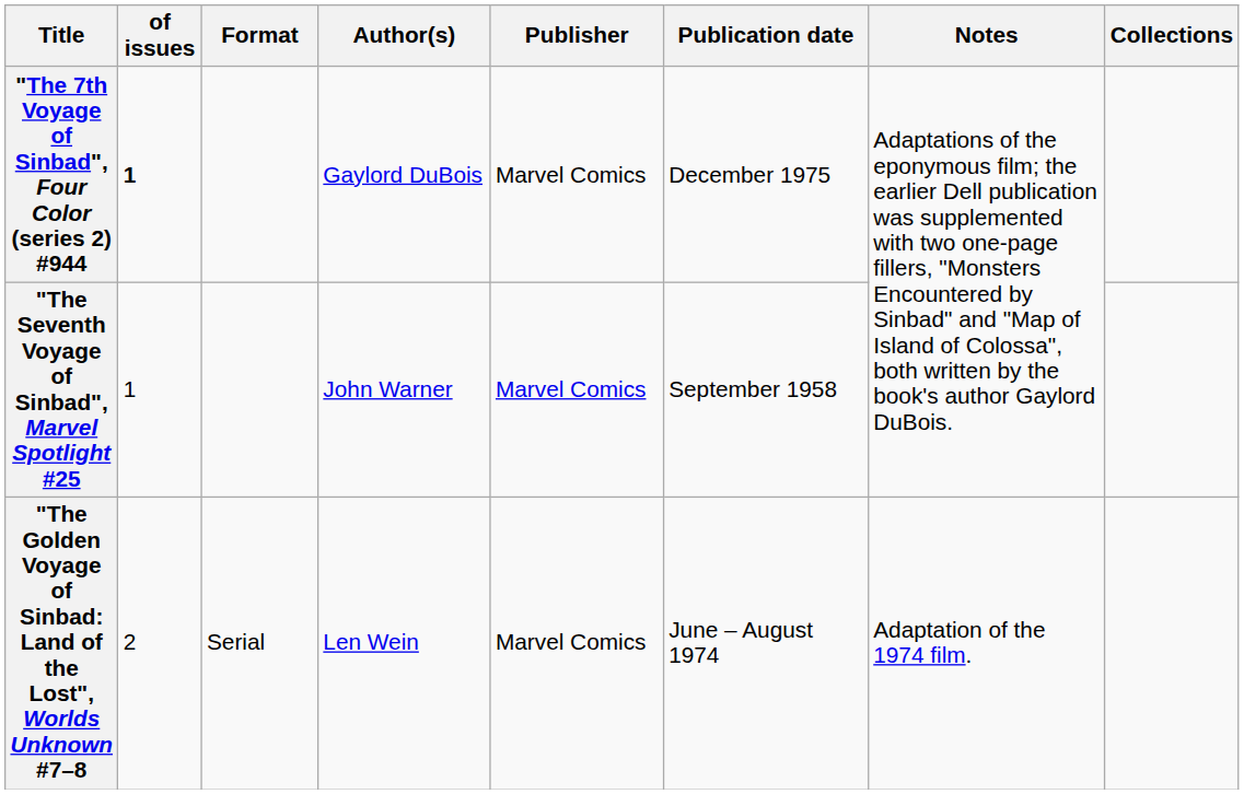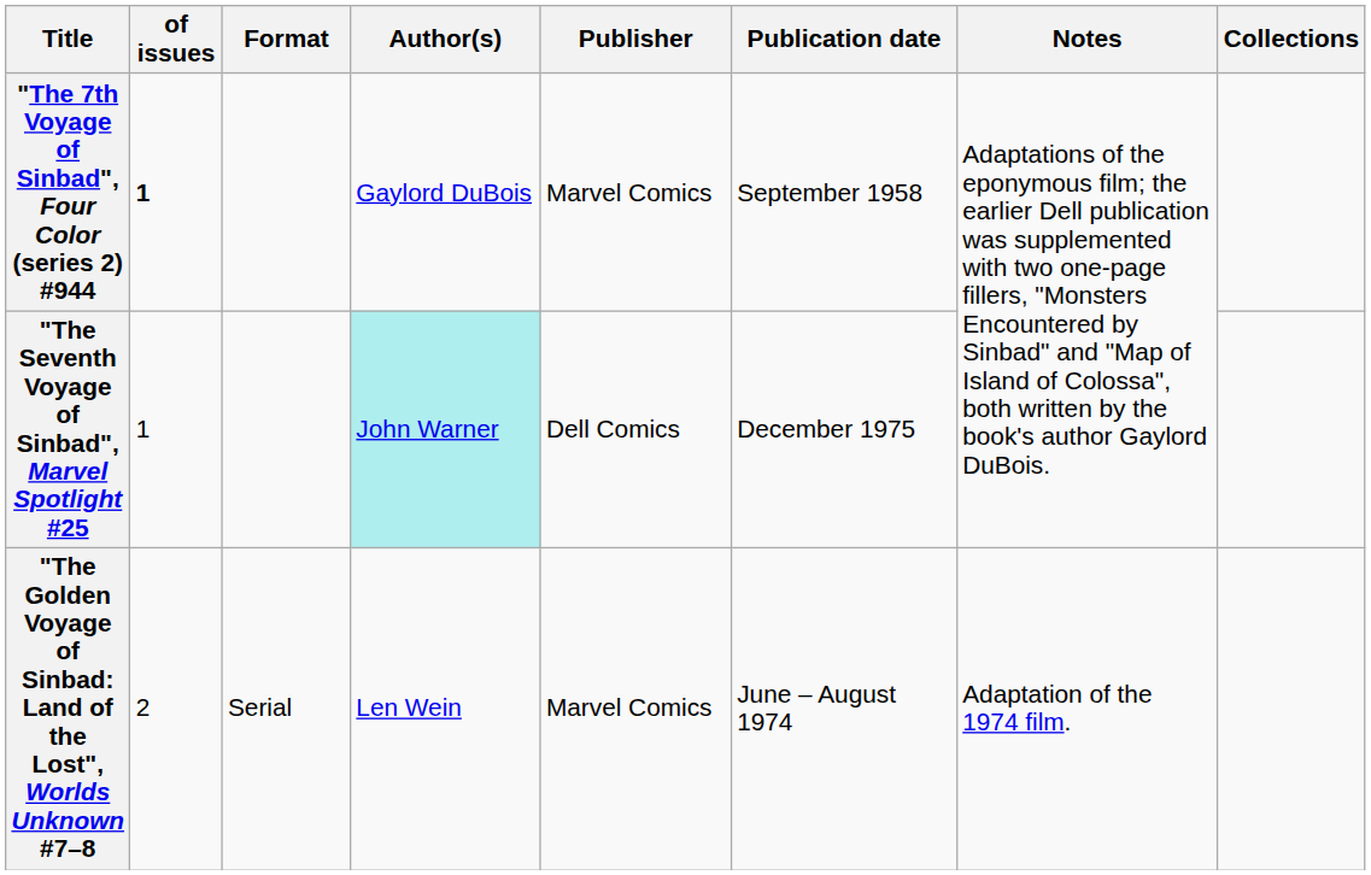 <table class="wikitable">
 <tr>
 <th>Title</th>
 <th style="width:40pt"> of issues</th>
 <th style="width:75pt">Format</th>
 <th style="width:125pt">Author(s)</th>
 <th style="width:125pt">Publisher</th>
 <th style="width:150pt">Publication date</th>
 <th style="width:175pt">Notes</th>
 <th>Collections</th>
 </tr>
 <tr>
 <th>"<a href='#'>The 7th Voyage of Sinbad</a>", <em>Four Color</em> (series 2) #944</th>
 <td><strong>1</strong></td>
 <td></td>
 <td><a href='#'>Gaylord DuBois</a></td>
 <td>Marvel Comics</td>
-<td>December 1975</td>
+<td>September 1958</td>
 <td rowspan="2">Adaptations of the eponymous film; the earlier Dell publication was supplemented with two one-page fillers, "Monsters Encountered by Sinbad" and "Map of Island of Colossa", both written by the book's author Gaylord DuBois.</td>
 <td></td>
 </tr>
 <tr>
 <th>"The Seventh Voyage of Sinbad", <a href='#'><em>Marvel Spotlight</em> #25</a></th>
 <td>1</td>
 <td></td>
-<td><a href='#'>John Warner</a></td>
-<td><a href='#'>Marvel Comics</a></td>
-<td>September 1958</td>
+<td style="background: paleturquoise;"><a href='#'>John Warner</a></td>
+<td>Dell Comics</td>
+<td>December 1975</td>
 <td></td>
 </tr>
 <tr>
 <th>"The Golden Voyage of Sinbad: Land of the Lost", <em><a href='#'>Worlds Unknown</a></em> #7–8</th>
 <td>2</td>
 <td>Serial</td>
 <td><a href='#'>Len Wein</a></td>
 <td>Marvel Comics</td>
 <td>June – August 1974</td>
 <td>Adaptation of the <a href='#'>1974 film</a>.</td>
 <td></td>
 </tr>
 </table>
